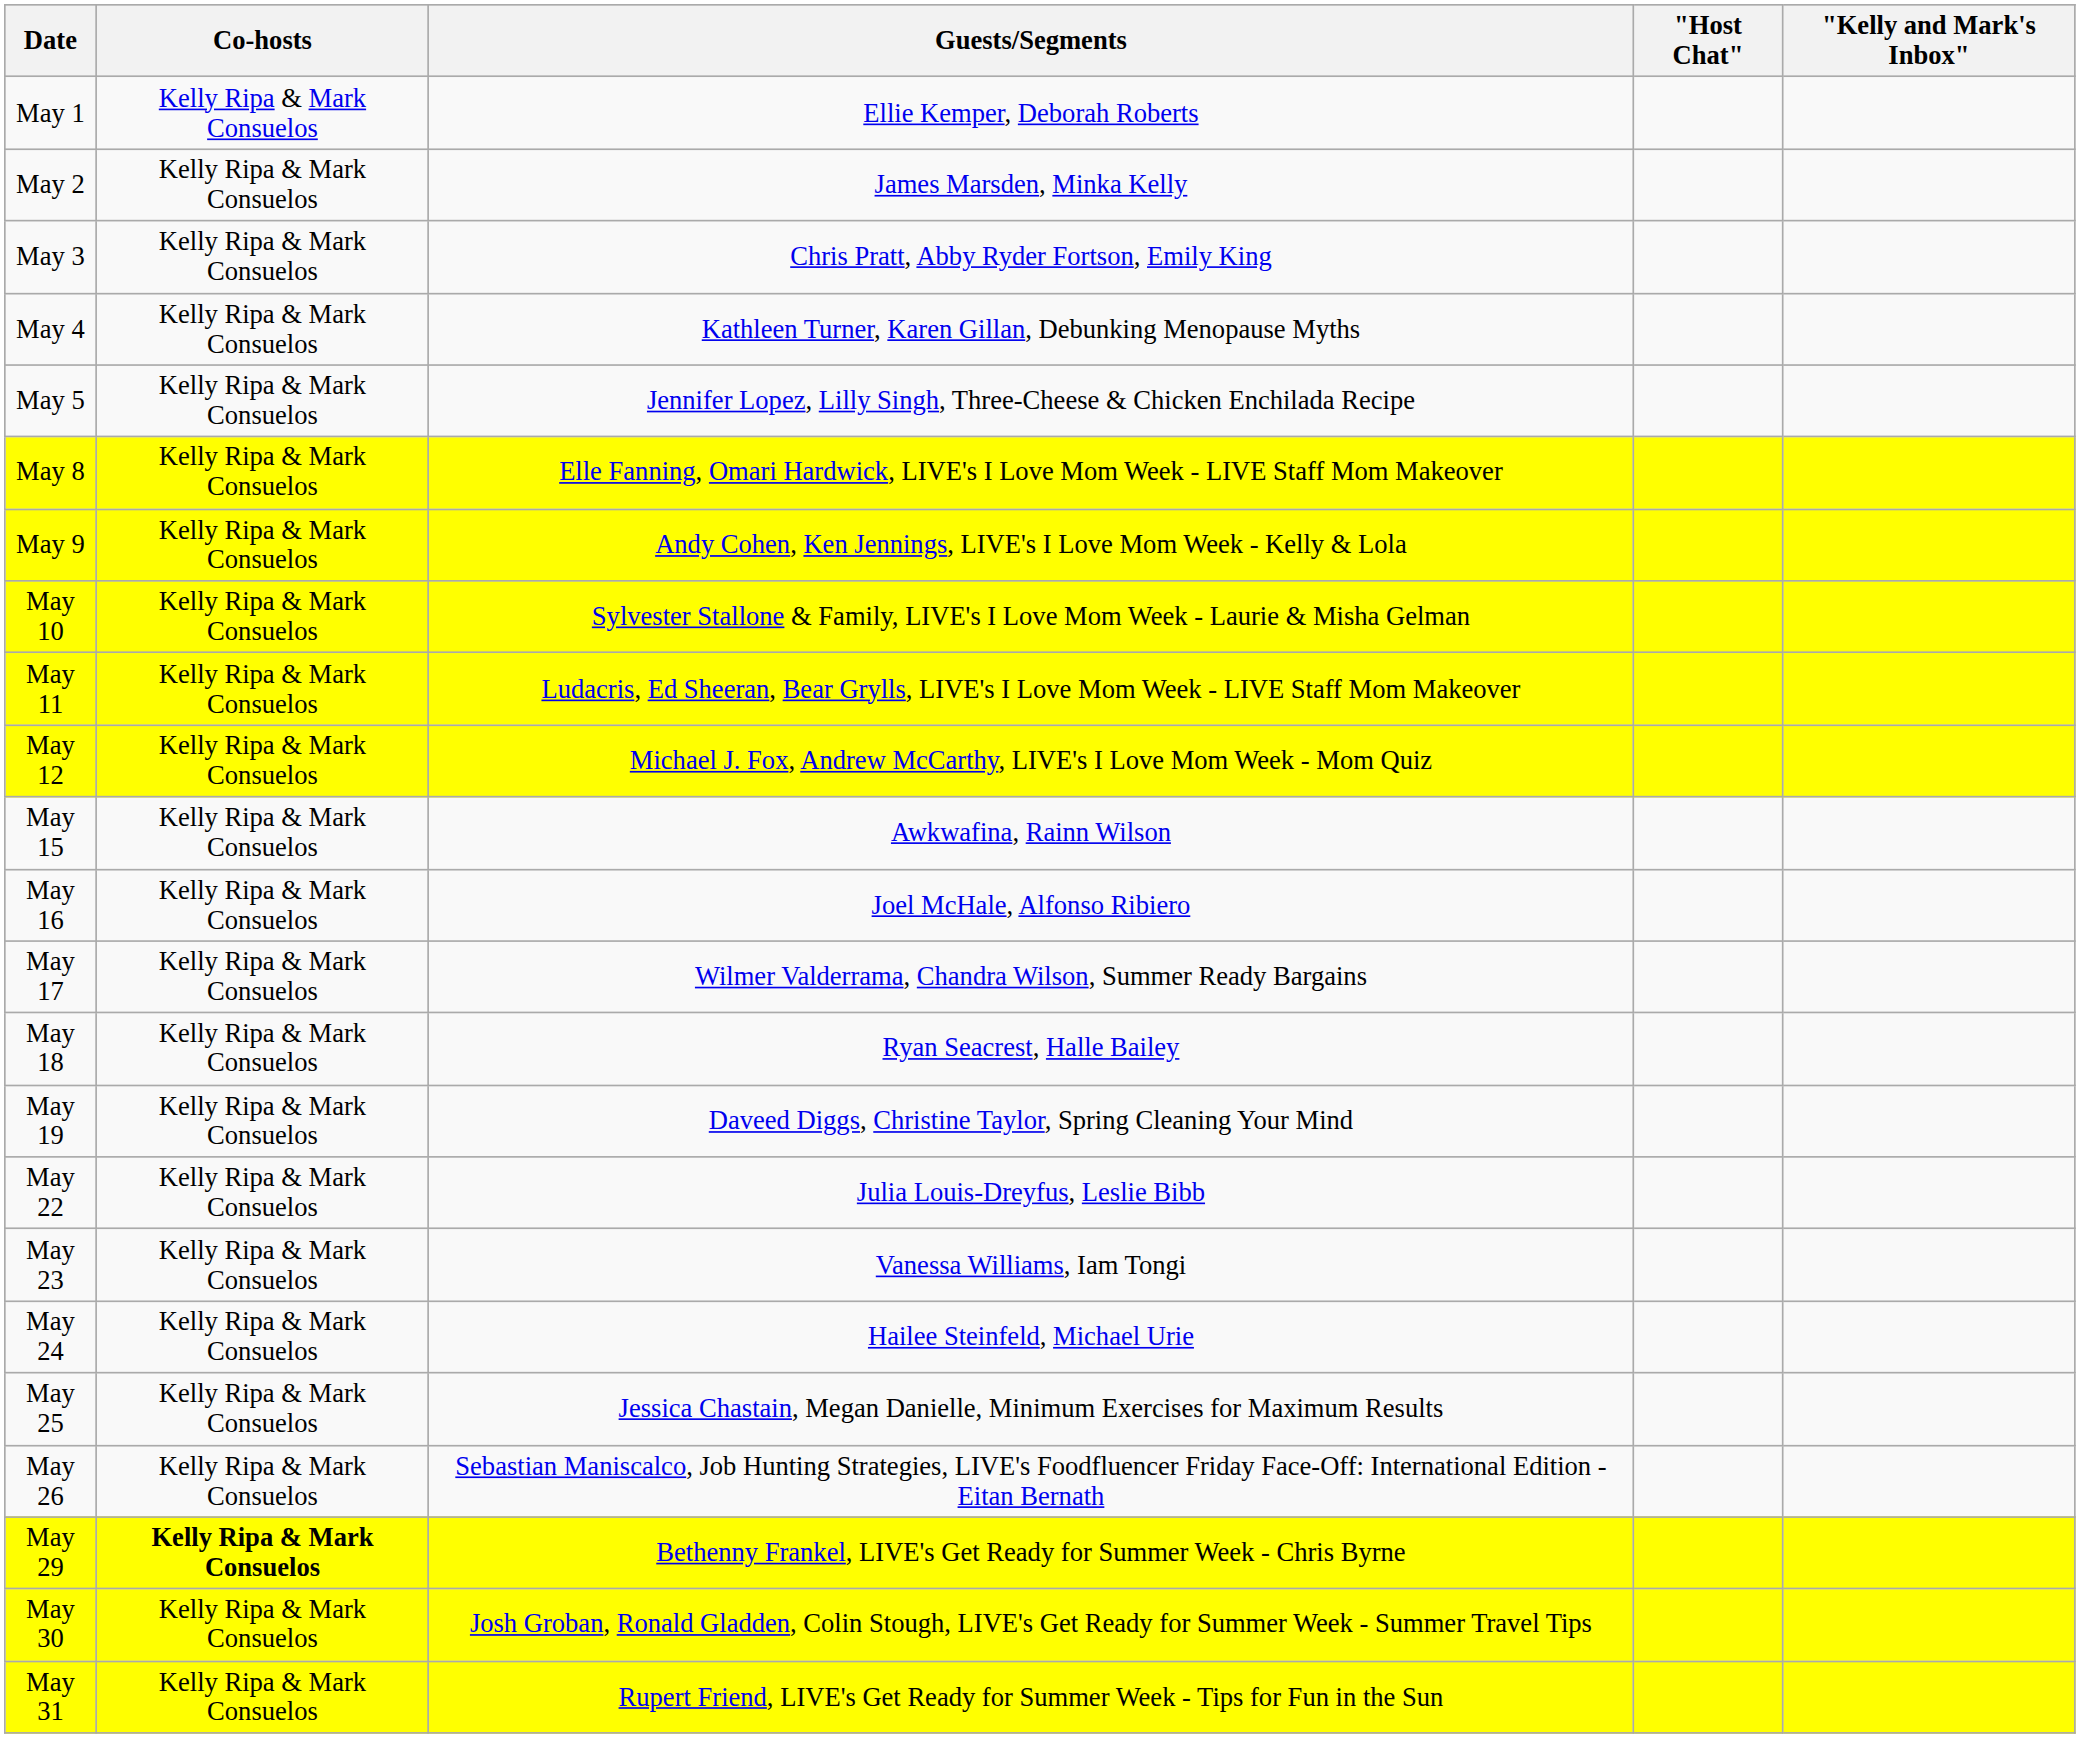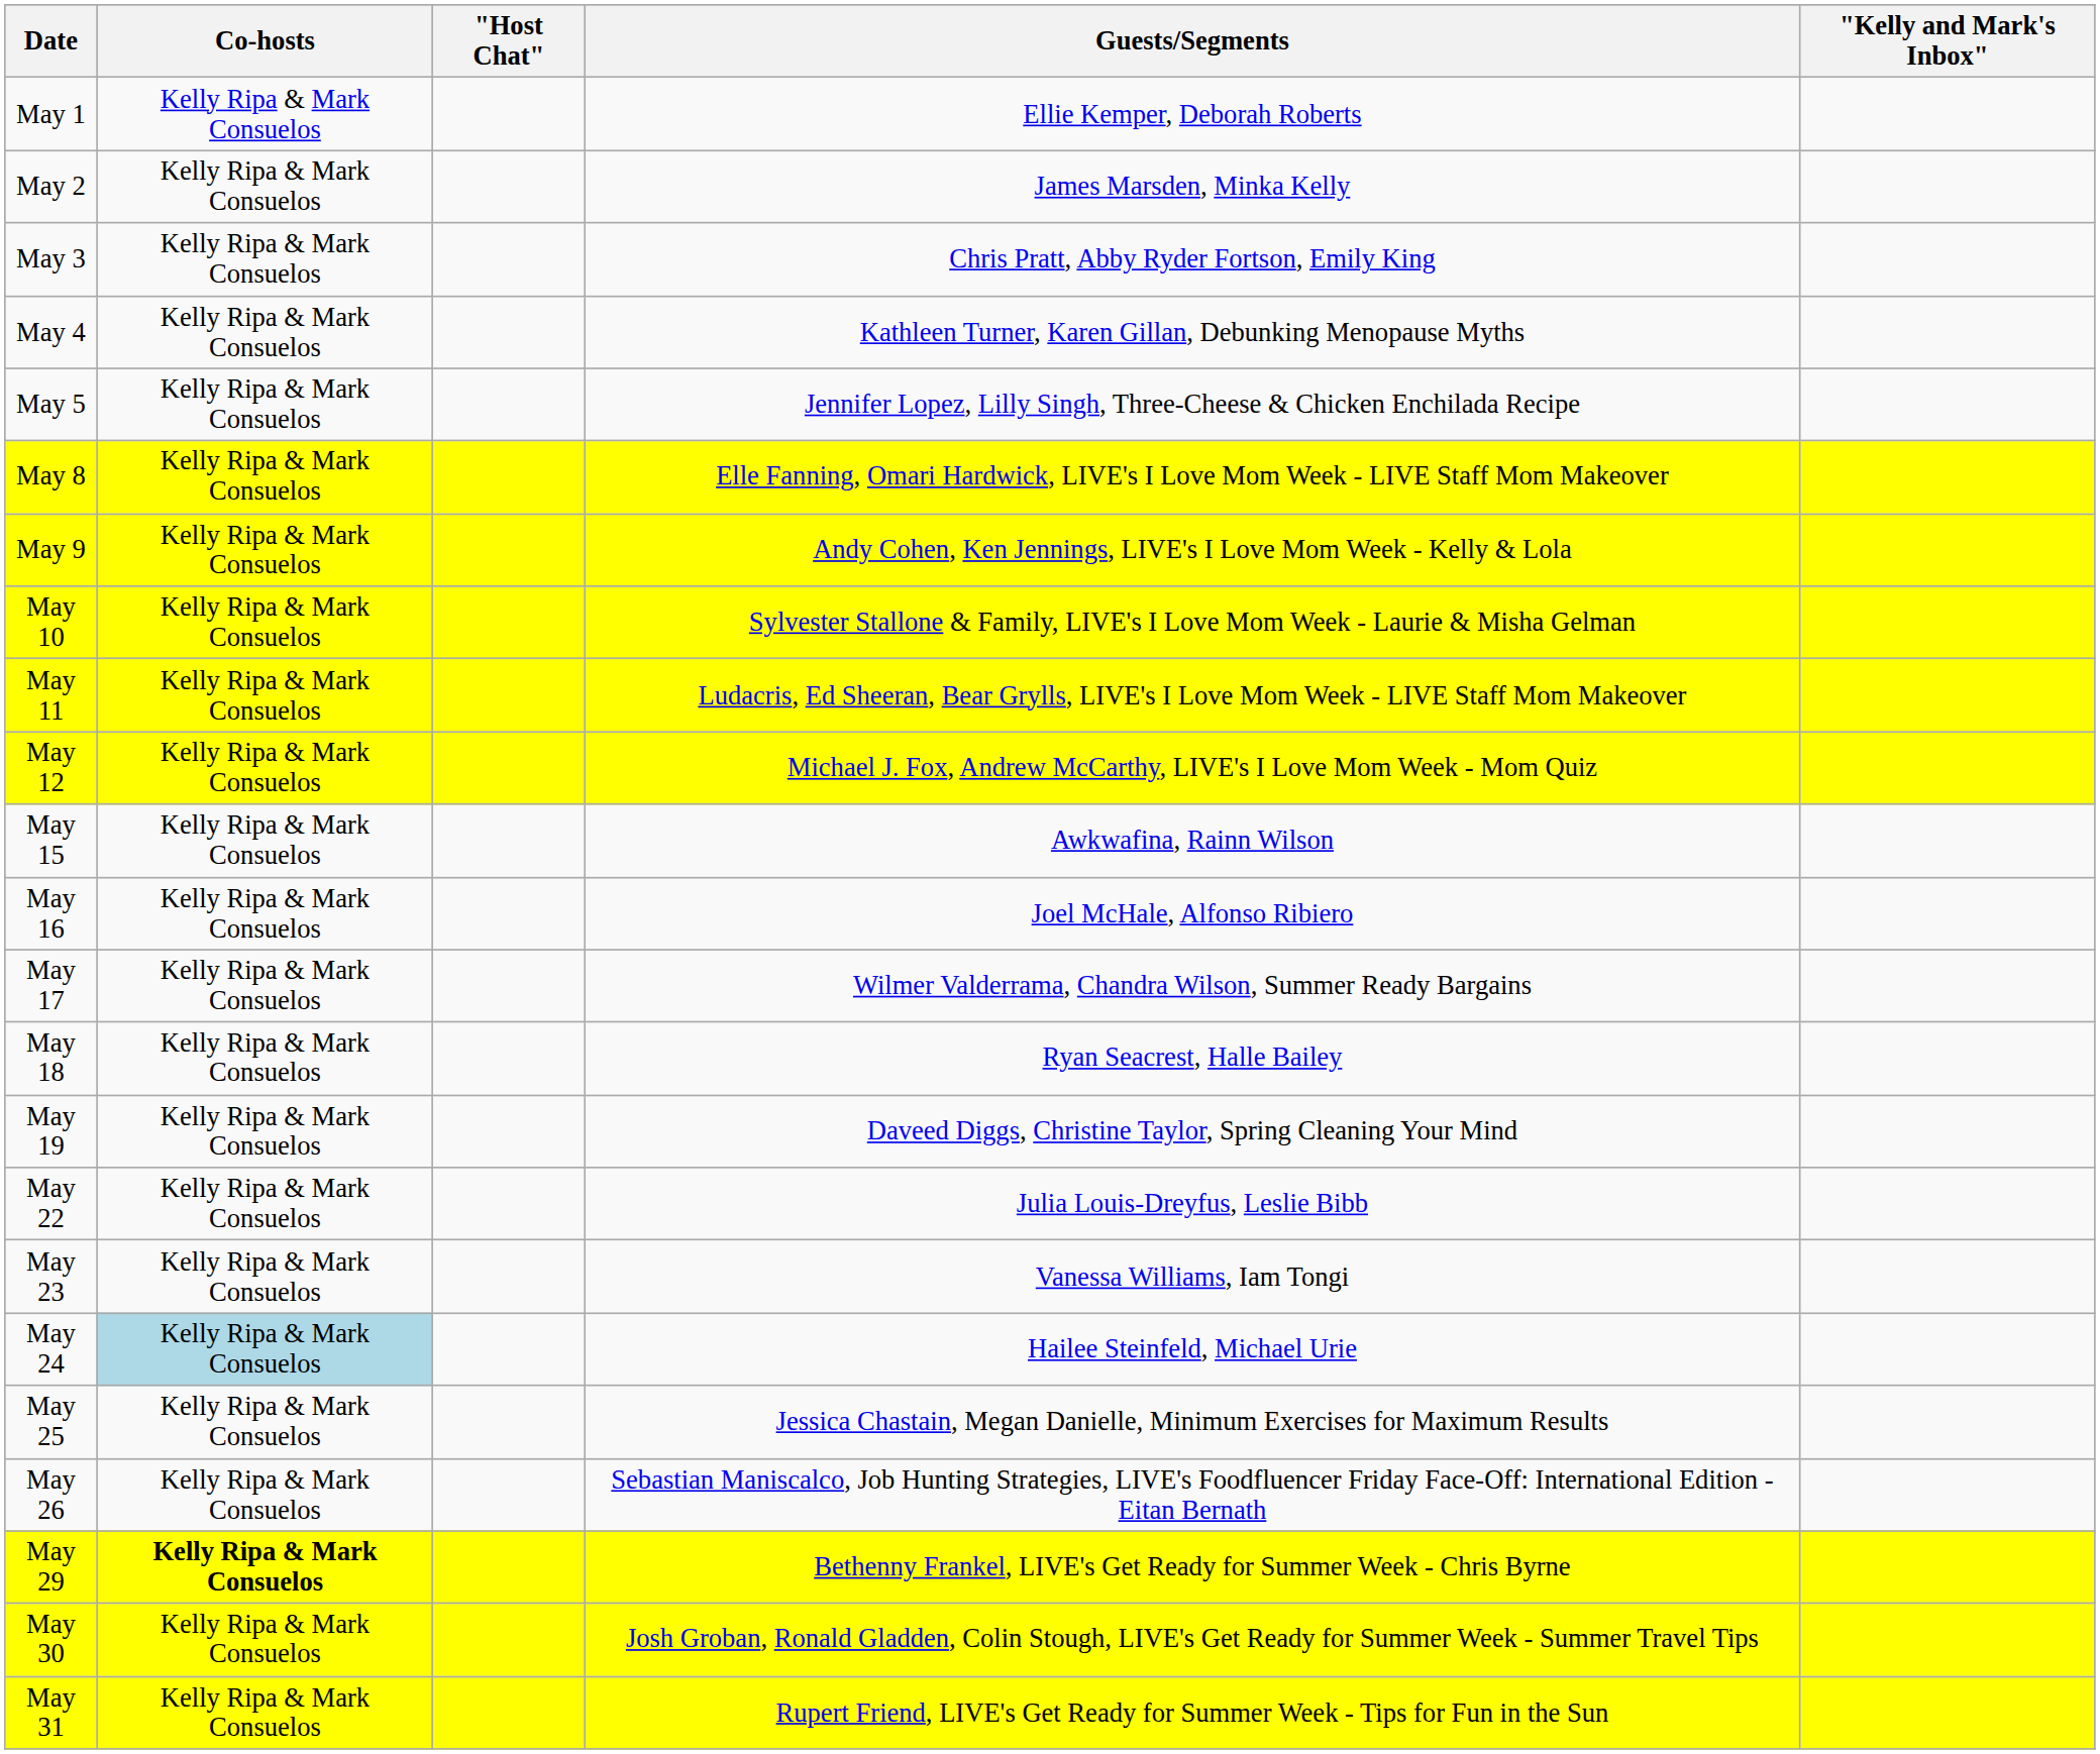 <table class="wikitable sortable" style="text-align:center;">
 <tr>
 <th>Date</th>
 <th>Co-hosts</th>
+<th>"Host Chat"</th>
 <th>Guests/Segments</th>
-<th>"Host Chat"</th>
 <th>"Kelly and Mark's Inbox"</th>
 </tr>
 <tr>
 <td>May 1</td>
 <td><a href='#'>Kelly Ripa</a> & <a href='#'>Mark Consuelos</a></td>
+<td></td>
 <td><a href='#'>Ellie Kemper</a>, <a href='#'>Deborah Roberts</a></td>
-<td></td>
 <td></td>
 </tr>
 <tr>
 <td>May 2</td>
 <td>Kelly Ripa & Mark Consuelos</td>
+<td></td>
 <td><a href='#'>James Marsden</a>, <a href='#'>Minka Kelly</a></td>
-<td></td>
 <td></td>
 </tr>
 <tr>
 <td>May 3</td>
 <td>Kelly Ripa & Mark Consuelos</td>
+<td></td>
 <td><a href='#'>Chris Pratt</a>, <a href='#'>Abby Ryder Fortson</a>, <a href='#'>Emily King</a></td>
-<td></td>
 <td></td>
 </tr>
 <tr>
 <td>May 4</td>
 <td>Kelly Ripa & Mark Consuelos</td>
+<td></td>
 <td><a href='#'>Kathleen Turner</a>, <a href='#'>Karen Gillan</a>, Debunking Menopause Myths</td>
-<td></td>
 <td></td>
 </tr>
 <tr>
 <td>May 5</td>
 <td>Kelly Ripa & Mark Consuelos</td>
+<td></td>
 <td><a href='#'>Jennifer Lopez</a>, <a href='#'>Lilly Singh</a>, Three-Cheese & Chicken Enchilada Recipe</td>
-<td></td>
 <td></td>
 </tr>
 <tr style="background:yellow;">
 <td>May 8</td>
 <td>Kelly Ripa & Mark Consuelos</td>
+<td></td>
 <td><a href='#'>Elle Fanning</a>, <a href='#'>Omari Hardwick</a>, LIVE's I Love Mom Week - LIVE Staff Mom Makeover</td>
-<td></td>
 <td></td>
 </tr>
 <tr style="background:yellow;">
 <td>May 9</td>
 <td>Kelly Ripa & Mark Consuelos</td>
+<td></td>
 <td><a href='#'>Andy Cohen</a>, <a href='#'>Ken Jennings</a>, LIVE's I Love Mom Week - Kelly & Lola</td>
-<td></td>
 <td></td>
 </tr>
 <tr style="background:yellow;">
 <td>May 10</td>
 <td>Kelly Ripa & Mark Consuelos</td>
+<td></td>
 <td><a href='#'>Sylvester Stallone</a> & Family, LIVE's I Love Mom Week - Laurie & Misha Gelman</td>
-<td></td>
 <td></td>
 </tr>
 <tr style="background:yellow;">
 <td>May 11</td>
 <td>Kelly Ripa & Mark Consuelos</td>
+<td></td>
 <td><a href='#'>Ludacris</a>, <a href='#'>Ed Sheeran</a>, <a href='#'>Bear Grylls</a>, LIVE's I Love Mom Week - LIVE Staff Mom Makeover</td>
-<td></td>
 <td></td>
 </tr>
 <tr style="background:yellow;">
 <td>May 12</td>
 <td>Kelly Ripa & Mark Consuelos</td>
+<td></td>
 <td><a href='#'>Michael J. Fox</a>, <a href='#'>Andrew McCarthy</a>, LIVE's I Love Mom Week - Mom Quiz</td>
-<td></td>
 <td></td>
 </tr>
 <tr>
 <td>May 15</td>
 <td>Kelly Ripa & Mark Consuelos</td>
+<td></td>
 <td><a href='#'>Awkwafina</a>, <a href='#'>Rainn Wilson</a></td>
-<td></td>
 <td></td>
 </tr>
 <tr>
 <td>May 16</td>
 <td>Kelly Ripa & Mark Consuelos</td>
+<td></td>
 <td><a href='#'>Joel McHale</a>, <a href='#'>Alfonso Ribiero</a></td>
-<td></td>
 <td></td>
 </tr>
 <tr>
 <td>May 17</td>
 <td>Kelly Ripa & Mark Consuelos</td>
+<td></td>
 <td><a href='#'>Wilmer Valderrama</a>, <a href='#'>Chandra Wilson</a>, Summer Ready Bargains</td>
-<td></td>
 <td></td>
 </tr>
 <tr>
 <td>May 18</td>
 <td>Kelly Ripa & Mark Consuelos</td>
+<td></td>
 <td><a href='#'>Ryan Seacrest</a>, <a href='#'>Halle Bailey</a></td>
-<td></td>
 <td></td>
 </tr>
 <tr>
 <td>May 19</td>
 <td>Kelly Ripa & Mark Consuelos</td>
+<td></td>
 <td><a href='#'>Daveed Diggs</a>, <a href='#'>Christine Taylor</a>, Spring Cleaning Your Mind</td>
-<td></td>
 <td></td>
 </tr>
 <tr>
 <td>May 22</td>
 <td>Kelly Ripa & Mark Consuelos</td>
+<td></td>
 <td><a href='#'>Julia Louis-Dreyfus</a>, <a href='#'>Leslie Bibb</a></td>
-<td></td>
 <td></td>
 </tr>
 <tr>
 <td>May 23</td>
 <td>Kelly Ripa & Mark Consuelos</td>
+<td></td>
 <td><a href='#'>Vanessa Williams</a>, Iam Tongi</td>
-<td></td>
 <td></td>
 </tr>
 <tr>
 <td>May 24</td>
-<td>Kelly Ripa & Mark Consuelos</td>
+<td style="background: lightblue;">Kelly Ripa & Mark Consuelos</td>
+<td></td>
 <td><a href='#'>Hailee Steinfeld</a>, <a href='#'>Michael Urie</a></td>
-<td></td>
 <td></td>
 </tr>
 <tr>
 <td>May 25</td>
 <td>Kelly Ripa & Mark Consuelos</td>
+<td></td>
 <td><a href='#'>Jessica Chastain</a>, Megan Danielle, Minimum Exercises for Maximum Results</td>
-<td></td>
 <td></td>
 </tr>
 <tr>
 <td>May 26</td>
 <td>Kelly Ripa & Mark Consuelos</td>
+<td></td>
 <td><a href='#'>Sebastian Maniscalco</a>, Job Hunting Strategies, LIVE's Foodfluencer Friday Face-Off: International Edition - <a href='#'>Eitan Bernath</a></td>
-<td></td>
 <td></td>
 </tr>
 <tr style="background:yellow;">
 <td>May 29</td>
 <td><strong>Kelly Ripa & Mark Consuelos</strong></td>
+<td></td>
 <td><a href='#'>Bethenny Frankel</a>, LIVE's Get Ready for Summer Week - Chris Byrne</td>
-<td></td>
 <td></td>
 </tr>
 <tr style="background:yellow;">
 <td>May 30</td>
 <td>Kelly Ripa & Mark Consuelos</td>
+<td></td>
 <td><a href='#'>Josh Groban</a>, <a href='#'>Ronald Gladden</a>, Colin Stough, LIVE's Get Ready for Summer Week - Summer Travel Tips</td>
-<td></td>
 <td></td>
 </tr>
 <tr style="background:yellow;">
 <td>May 31</td>
 <td>Kelly Ripa & Mark Consuelos</td>
+<td></td>
 <td><a href='#'>Rupert Friend</a>, LIVE's Get Ready for Summer Week - Tips for Fun in the Sun</td>
-<td></td>
 <td></td>
 </tr>
 </table>
